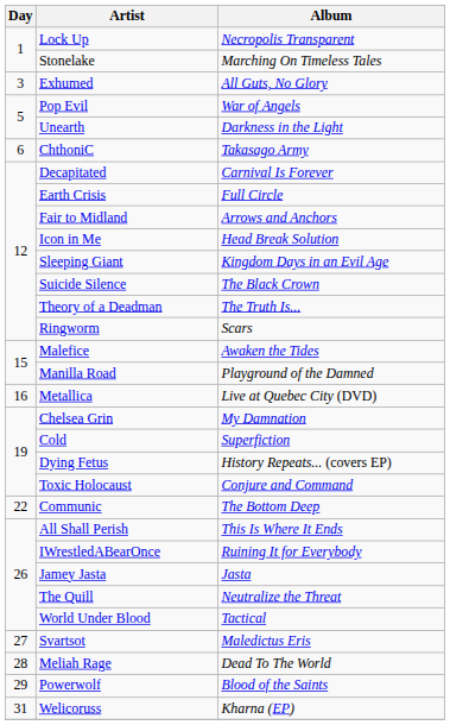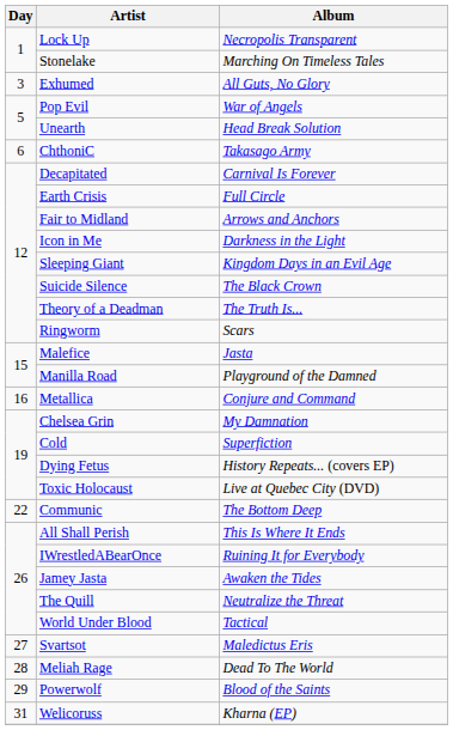 <table class="wikitable" border="1">
 <tr>
 <th width="20">Day</th>
 <th width="200">Artist</th>
 <th width="250">Album</th>
 </tr>
 <tr>
 <td align="center" rowspan="2">1</td>
 <td><a href='#'>Lock Up</a></td>
 <td><em><a href='#'>Necropolis Transparent</a></em></td>
 </tr>
 <tr>
 <td>Stonelake</td>
 <td><em>Marching On Timeless Tales</em></td>
 </tr>
 <tr>
 <td align="center" rowspan="1">3</td>
 <td><a href='#'>Exhumed</a></td>
 <td><em><a href='#'>All Guts, No Glory</a></em></td>
 </tr>
 <tr>
 <td align="center" rowspan="2">5</td>
 <td><a href='#'>Pop Evil</a></td>
 <td><em><a href='#'>War of Angels</a></em></td>
 </tr>
 <tr>
 <td><a href='#'>Unearth</a></td>
-<td><em><a href='#'>Darkness in the Light</a></em></td>
+<td><em><a href='#'>Head Break Solution</a></em></td>
 </tr>
 <tr>
 <td align="center" rowspan="1">6</td>
 <td><a href='#'>ChthoniC</a></td>
 <td><em><a href='#'>Takasago Army</a></em></td>
 </tr>
 <tr>
 <td align="center" rowspan="8">12</td>
 <td><a href='#'>Decapitated</a></td>
 <td><em><a href='#'>Carnival Is Forever</a></em></td>
 </tr>
 <tr>
 <td><a href='#'>Earth Crisis</a></td>
 <td><em><a href='#'>Full Circle</a></em></td>
 </tr>
 <tr>
 <td><a href='#'>Fair to Midland</a></td>
 <td><em><a href='#'>Arrows and Anchors</a></em></td>
 </tr>
 <tr>
 <td><a href='#'>Icon in Me</a></td>
-<td><em><a href='#'>Head Break Solution</a></em></td>
+<td><em><a href='#'>Darkness in the Light</a></em></td>
 </tr>
 <tr>
 <td><a href='#'>Sleeping Giant</a></td>
 <td><em><a href='#'>Kingdom Days in an Evil Age</a></em></td>
 </tr>
 <tr>
 <td><a href='#'>Suicide Silence</a></td>
 <td><em><a href='#'>The Black Crown</a></em></td>
 </tr>
 <tr>
 <td><a href='#'>Theory of a Deadman</a></td>
 <td><em><a href='#'>The Truth Is...</a></em></td>
 </tr>
 <tr>
 <td><a href='#'>Ringworm</a></td>
 <td><em>Scars</em></td>
 </tr>
 <tr>
 <td align="center" rowspan="2">15</td>
 <td><a href='#'>Malefice</a></td>
-<td><em><a href='#'>Awaken the Tides</a></em></td>
+<td><em><a href='#'>Jasta</a></em></td>
 </tr>
 <tr>
 <td><a href='#'>Manilla Road</a></td>
 <td><em>Playground of the Damned</em></td>
 </tr>
 <tr>
 <td align="center" rowspan="1">16</td>
 <td><a href='#'>Metallica</a></td>
-<td><em>Live at Quebec City</em> (DVD)</td>
+<td><em><a href='#'>Conjure and Command</a></em></td>
 </tr>
 <tr>
 <td align="center" rowspan="4">19</td>
 <td><a href='#'>Chelsea Grin</a></td>
 <td><em><a href='#'>My Damnation</a></em></td>
 </tr>
 <tr>
 <td><a href='#'>Cold</a></td>
 <td><em><a href='#'>Superfiction</a></em></td>
 </tr>
 <tr>
 <td><a href='#'>Dying Fetus</a></td>
 <td><em>History Repeats...</em> (covers EP)</td>
 </tr>
 <tr>
 <td><a href='#'>Toxic Holocaust</a></td>
-<td><em><a href='#'>Conjure and Command</a></em></td>
+<td><em>Live at Quebec City</em> (DVD)</td>
 </tr>
 <tr>
 <td align="center" rowspan="1">22</td>
 <td><a href='#'>Communic</a></td>
 <td><em><a href='#'>The Bottom Deep</a></em></td>
 </tr>
 <tr>
 <td align="center" rowspan="5">26</td>
 <td><a href='#'>All Shall Perish</a></td>
 <td><em><a href='#'>This Is Where It Ends</a></em></td>
 </tr>
 <tr>
 <td><a href='#'>IWrestledABearOnce</a></td>
 <td><em><a href='#'>Ruining It for Everybody</a></em></td>
 </tr>
 <tr>
 <td><a href='#'>Jamey Jasta</a></td>
-<td><em><a href='#'>Jasta</a></em></td>
+<td><em><a href='#'>Awaken the Tides</a></em></td>
 </tr>
 <tr>
 <td><a href='#'>The Quill</a></td>
 <td><em><a href='#'>Neutralize the Threat</a></em></td>
 </tr>
 <tr>
 <td><a href='#'>World Under Blood</a></td>
 <td><em><a href='#'>Tactical</a></em></td>
 </tr>
 <tr>
 <td align="center" rowspan="1">27</td>
 <td><a href='#'>Svartsot</a></td>
 <td><em><a href='#'>Maledictus Eris</a></em></td>
 </tr>
 <tr>
 <td align="center" rowspan="1">28</td>
 <td><a href='#'>Meliah Rage</a></td>
 <td><em>Dead To The World</em></td>
 </tr>
 <tr>
 <td align="center" rowspan="1">29</td>
 <td><a href='#'>Powerwolf</a></td>
 <td><em><a href='#'>Blood of the Saints</a></em></td>
 </tr>
 <tr>
 <td align="center" rowspan="1">31</td>
 <td><a href='#'>Welicoruss</a></td>
 <td><em>Kharna (<a href='#'>EP</a>)</em></td>
 </tr>
 <tr>
 </tr>
 </table>
